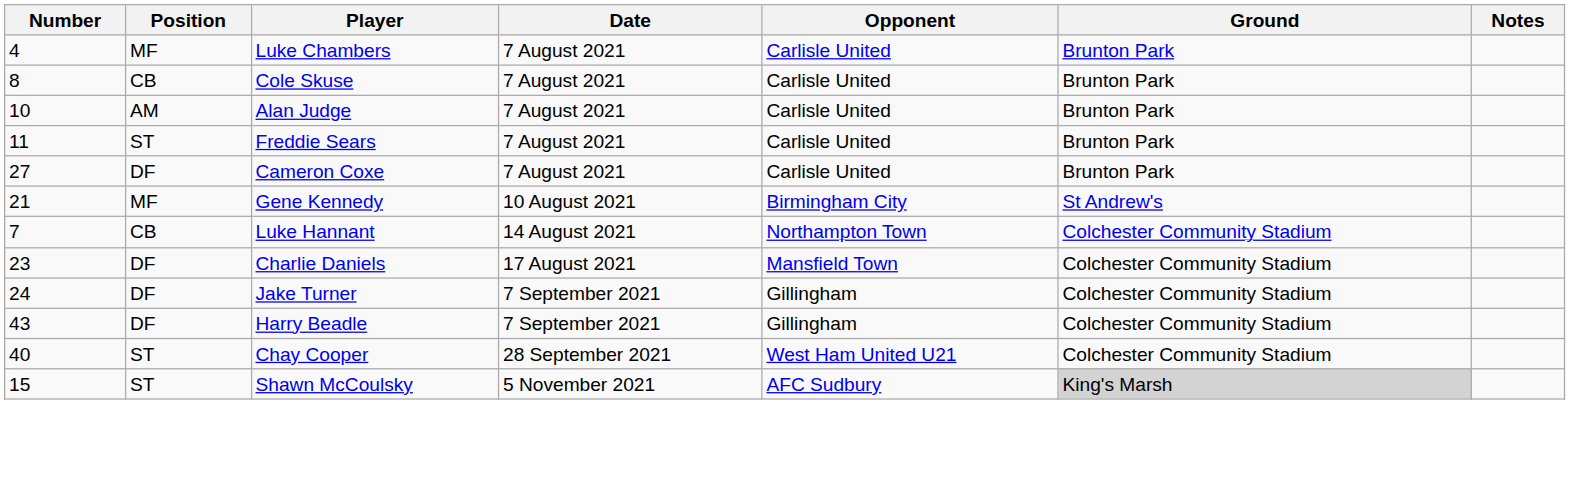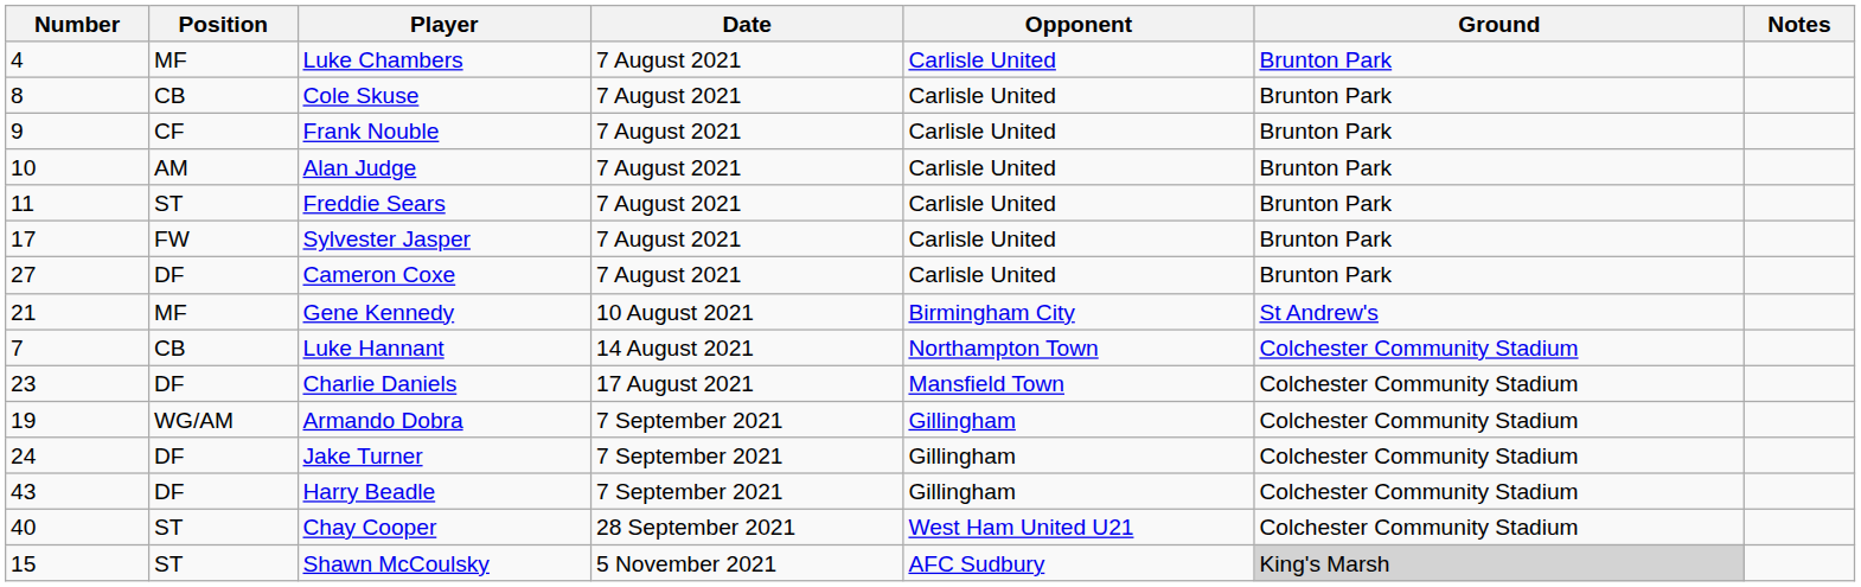 <table width=98% class="wikitable" style="text-align:center; font-size:95%; text-align:left">
 <tr>
 <th>Number</th>
 <th>Position</th>
 <th>Player</th>
 <th>Date</th>
 <th>Opponent</th>
 <th>Ground</th>
 <th>Notes</th>
 </tr>
 <tr>
 <td>4</td>
 <td>MF</td>
 <td> <a href='#'>Luke Chambers</a></td>
 <td>7 August 2021</td>
 <td><a href='#'>Carlisle United</a></td>
 <td><a href='#'>Brunton Park</a></td>
 <td></td>
 </tr>
 <tr>
 <td>8</td>
 <td>CB</td>
 <td> <a href='#'>Cole Skuse</a></td>
 <td>7 August 2021</td>
 <td>Carlisle United</td>
 <td>Brunton Park</td>
 <td></td>
 </tr>
 <tr>
+<td>9</td>
+<td>CF</td>
+<td> <a href='#'>Frank Nouble</a></td>
+<td>7 August 2021</td>
+<td>Carlisle United</td>
+<td>Brunton Park</td>
+<td></td>
+</tr>
+<tr>
 <td>10</td>
 <td>AM</td>
 <td> <a href='#'>Alan Judge</a></td>
 <td>7 August 2021</td>
 <td>Carlisle United</td>
 <td>Brunton Park</td>
 <td></td>
 </tr>
 <tr>
 <td>11</td>
 <td>ST</td>
 <td> <a href='#'>Freddie Sears</a></td>
+<td>7 August 2021</td>
+<td>Carlisle United</td>
+<td>Brunton Park</td>
+<td></td>
+</tr>
+<tr>
+<td>17</td>
+<td>FW</td>
+<td> <a href='#'>Sylvester Jasper</a></td>
 <td>7 August 2021</td>
 <td>Carlisle United</td>
 <td>Brunton Park</td>
 <td></td>
 </tr>
 <tr>
 <td>27</td>
 <td>DF</td>
 <td> <a href='#'>Cameron Coxe</a></td>
 <td>7 August 2021</td>
 <td>Carlisle United</td>
 <td>Brunton Park</td>
 <td></td>
 </tr>
 <tr>
 <td>21</td>
 <td>MF</td>
 <td> <a href='#'>Gene Kennedy</a></td>
 <td>10 August 2021</td>
 <td><a href='#'>Birmingham City</a></td>
 <td><a href='#'>St Andrew's</a></td>
 <td></td>
 </tr>
 <tr>
 <td>7</td>
 <td>CB</td>
 <td> <a href='#'>Luke Hannant</a></td>
 <td>14 August 2021</td>
 <td><a href='#'>Northampton Town</a></td>
 <td><a href='#'>Colchester Community Stadium</a></td>
 <td></td>
 </tr>
 <tr>
 <td>23</td>
 <td>DF</td>
 <td> <a href='#'>Charlie Daniels</a></td>
 <td>17 August 2021</td>
 <td><a href='#'>Mansfield Town</a></td>
 <td>Colchester Community Stadium</td>
 <td></td>
 </tr>
 <tr>
+<td>19</td>
+<td>WG/AM</td>
+<td> <a href='#'>Armando Dobra</a></td>
+<td>7 September 2021</td>
+<td><a href='#'>Gillingham</a></td>
+<td>Colchester Community Stadium</td>
+<td></td>
+</tr>
+<tr>
 <td>24</td>
 <td>DF</td>
 <td> <a href='#'>Jake Turner</a></td>
 <td>7 September 2021</td>
 <td>Gillingham</td>
 <td>Colchester Community Stadium</td>
 <td></td>
 </tr>
 <tr>
 <td>43</td>
 <td>DF</td>
 <td> <a href='#'>Harry Beadle</a></td>
 <td>7 September 2021</td>
 <td>Gillingham</td>
 <td>Colchester Community Stadium</td>
 <td></td>
 </tr>
 <tr>
 <td>40</td>
 <td>ST</td>
 <td> <a href='#'>Chay Cooper</a></td>
 <td>28 September 2021</td>
 <td><a href='#'>West Ham United U21</a></td>
 <td>Colchester Community Stadium</td>
 <td></td>
 </tr>
 <tr>
 <td>15</td>
 <td>ST</td>
 <td> <a href='#'>Shawn McCoulsky</a></td>
 <td>5 November 2021</td>
 <td><a href='#'>AFC Sudbury</a></td>
 <td style="background: lightgrey;">King's Marsh</td>
 <td></td>
 </tr>
 </table>
